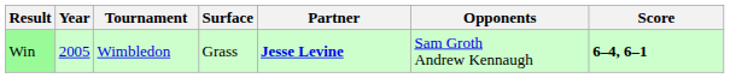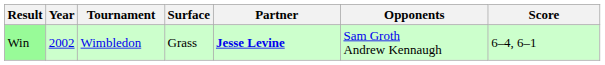 <table class="sortable wikitable">
 <tr>
 <th style="width:40px;">Result</th>
 <th style="width:30px;">Year</th>
 <th style="width:100px;">Tournament</th>
 <th style="width:50px;">Surface</th>
 <th style="width:150px;">Partner</th>
 <th style="width:175px;">Opponents</th>
 <th style="width:130px;" class="unsortable">Score</th>
 </tr>
 <tr style="background:#ccffcc;">
 <td style="background:#98fb98;">Win</td>
-<td><a href='#'>2005</a></td>
+<td><a href='#'>2002</a></td>
 <td><a href='#'>Wimbledon</a></td>
 <td>Grass</td>
 <td><strong> <a href='#'>Jesse Levine</a></strong></td>
 <td> <a href='#'>Sam Groth</a> <br>  Andrew Kennaugh</td>
-<td><strong>6–4, 6–1</strong></td>
+<td>6–4, 6–1</td>
 </tr>
 </table>
